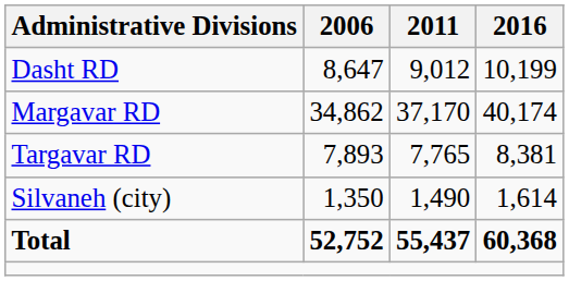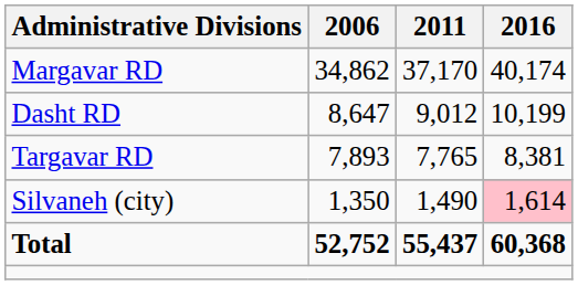 <table class="wikitable">
 <tr>
 <th>Administrative Divisions</th>
 <th>2006</th>
 <th>2011</th>
 <th>2016</th>
 </tr>
 <tr>
+<td><a href='#'>Margavar RD</a></td>
+<td style="text-align: right;">34,862</td>
+<td style="text-align: right;">37,170</td>
+<td style="text-align: right;">40,174</td>
+</tr>
+<tr>
 <td><a href='#'>Dasht RD</a></td>
 <td style="text-align: right;">8,647</td>
 <td style="text-align: right;">9,012</td>
 <td style="text-align: right;">10,199</td>
-</tr>
-<tr>
-<td><a href='#'>Margavar RD</a></td>
-<td style="text-align: right;">34,862</td>
-<td style="text-align: right;">37,170</td>
-<td style="text-align: right;">40,174</td>
 </tr>
 <tr>
 <td><a href='#'>Targavar RD</a></td>
 <td style="text-align: right;">7,893</td>
 <td style="text-align: right;">7,765</td>
 <td style="text-align: right;">8,381</td>
 </tr>
 <tr>
 <td><a href='#'>Silvaneh</a> (city)</td>
 <td style="text-align: right;">1,350</td>
 <td style="text-align: right;">1,490</td>
-<td style="text-align: right;">1,614</td>
+<td style="background: pink; text-align: right;">1,614</td>
 </tr>
 <tr>
 <td><strong>Total</strong></td>
 <td style="text-align: right;"><strong>52,752</strong></td>
 <td style="text-align: right;"><strong>55,437</strong></td>
 <td style="text-align: right;"><strong>60,368</strong></td>
 </tr>
 <tr>
 <td colspan=4></td>
 </tr>
 </table>
